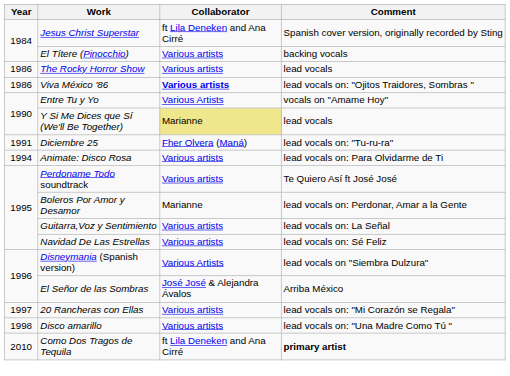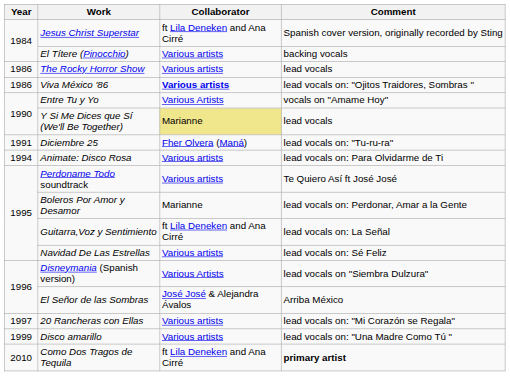 <table class="wikitable sortable">
 <tr>
 <th style="width:3em">Year</th>
 <th style="width:12em">Work</th>
 <th style="width:12em">Collaborator</th>
 <th class="unsortable">Comment</th>
 </tr>
 <tr>
 <td rowspan="2" align="center">1984</td>
 <td><em><a href='#'>Jesus Christ Superstar</a> </em></td>
 <td>ft <a href='#'>Lila Deneken</a> and Ana Cirré</td>
 <td>Spanish cover version, originally recorded by Sting</td>
 </tr>
 <tr>
 <td><em>El Títere (<a href='#'>Pinocchio</a>)</em></td>
 <td><a href='#'>Various artists</a></td>
 <td>backing vocals</td>
 </tr>
 <tr>
 <td align="center">1986</td>
 <td><em><a href='#'>The Rocky Horror Show</a></em></td>
 <td><a href='#'>Various artists</a></td>
 <td>lead vocals</td>
 </tr>
 <tr>
 <td align="center">1986</td>
 <td><em>Viva México '86</em></td>
 <td><strong><a href='#'>Various artists</a></strong></td>
 <td>lead vocals on: "Ojitos Traidores, Sombras "</td>
 </tr>
 <tr>
 <td rowspan="2" align="center">1990</td>
 <td><em>Entre Tu y Yo</em></td>
 <td><a href='#'>Various Artists</a></td>
 <td>vocals on "Amame Hoy"</td>
 </tr>
 <tr>
 <td><em>Y Si Me Dices que Sí (We'll Be Together)</em></td>
 <td style="background: khaki;">Marianne</td>
 <td>lead vocals</td>
 </tr>
 <tr>
 <td align="center">1991</td>
 <td><em>Diciembre 25</em></td>
 <td><a href='#'>Fher Olvera</a> (<a href='#'>Maná</a>)</td>
 <td>lead vocals on: "Tu-ru-ra"</td>
 </tr>
 <tr>
 <td align="center">1994</td>
 <td><em>Animate: Disco Rosa</em></td>
 <td><a href='#'>Various artists</a></td>
 <td>lead vocals on: Para Olvidarme de Ti</td>
 </tr>
 <tr>
 <td rowspan="4" align="center">1995</td>
 <td><em><a href='#'>Perdoname Todo</a></em> soundtrack</td>
 <td><a href='#'>Various artists</a></td>
 <td>Te Quiero Así ft José José</td>
 </tr>
 <tr>
 <td><em>Boleros Por Amor y Desamor</em></td>
 <td>Marianne</td>
 <td>lead vocals on: Perdonar, Amar a la Gente</td>
 </tr>
 <tr>
 <td><em>Guitarra,Voz y Sentimiento</em></td>
-<td><a href='#'>Various artists</a></td>
+<td>ft <a href='#'>Lila Deneken</a> and Ana Cirré</td>
 <td>lead vocals on: La Señal</td>
 </tr>
 <tr>
 <td><em>Navidad De Las Estrellas</em></td>
 <td><a href='#'>Various artists</a></td>
 <td>lead vocals on: Sé Feliz</td>
 </tr>
 <tr>
 <td rowspan="2" align="center">1996</td>
 <td><em><a href='#'>Disneymania</a></em> (Spanish version)</td>
 <td><a href='#'>Various Artists</a></td>
 <td>lead vocals on "Siembra Dulzura"</td>
 </tr>
 <tr>
 <td><em>El Señor de las Sombras</em></td>
 <td><a href='#'>José José</a> & Alejandra Ávalos</td>
 <td>Arriba México</td>
 </tr>
 <tr>
 <td align="center">1997</td>
 <td><em>20 Rancheras con Ellas</em></td>
 <td><a href='#'>Various artists</a></td>
 <td>lead vocals on: "Mi Corazón se Regala"</td>
 </tr>
 <tr>
-<td align="center">1998</td>
+<td align="center">1999</td>
 <td><em>Disco amarillo</em></td>
 <td><a href='#'>Various artists</a></td>
 <td>lead vocals on: "Una Madre Como Tú "</td>
 </tr>
 <tr>
 <td align="center">2010</td>
 <td><em>Como Dos Tragos de  Tequila</em></td>
 <td>ft <a href='#'>Lila Deneken</a> and Ana Cirré</td>
 <td><strong>primary artist</strong></td>
 </tr>
 </table>
